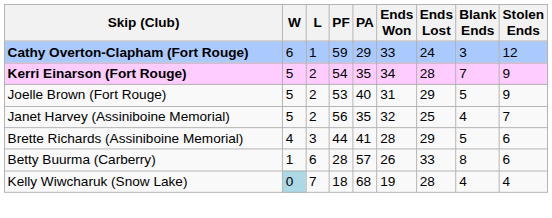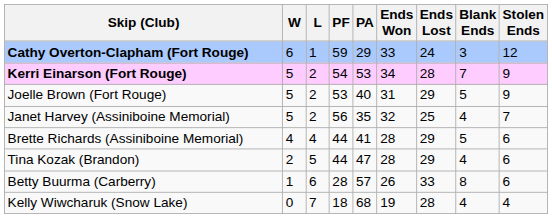 <table class="wikitable">
 <tr>
 <th bgcolor="#efefef" width="320">Skip (Club)</th>
 <th bgcolor="#efefef" width="20">W</th>
 <th bgcolor="#efefef" width="20">L</th>
 <th bgcolor="#efefef" width="20">PF</th>
 <th bgcolor="#efefef" width="20">PA</th>
 <th bgcolor="#efefef" width="20">Ends <br> Won</th>
 <th bgcolor="#efefef" width="20">Ends <br> Lost</th>
 <th bgcolor="#efefef" width="20">Blank <br> Ends</th>
 <th bgcolor="#efefef" width="20">Stolen <br> Ends</th>
 </tr>
 <tr bgcolor="#aac9fc">
 <td><strong>Cathy Overton-Clapham (Fort Rouge)</strong></td>
 <td>6</td>
 <td>1</td>
 <td>59</td>
 <td>29</td>
 <td>33</td>
 <td>24</td>
 <td>3</td>
 <td>12</td>
 </tr>
 <tr bgcolor="#ffccff">
 <td><strong>Kerri Einarson (Fort Rouge)</strong></td>
 <td>5</td>
 <td>2</td>
 <td>54</td>
-<td>35</td>
+<td>53</td>
 <td>34</td>
 <td>28</td>
 <td>7</td>
 <td>9</td>
 </tr>
 <tr>
 <td>Joelle Brown (Fort Rouge)</td>
 <td>5</td>
 <td>2</td>
 <td>53</td>
 <td>40</td>
 <td>31</td>
 <td>29</td>
 <td>5</td>
 <td>9</td>
 </tr>
 <tr>
 <td>Janet Harvey (Assiniboine Memorial)</td>
 <td>5</td>
 <td>2</td>
 <td>56</td>
 <td>35</td>
 <td>32</td>
 <td>25</td>
 <td>4</td>
 <td>7</td>
 </tr>
 <tr>
 <td>Brette Richards (Assiniboine Memorial)</td>
 <td>4</td>
-<td>3</td>
+<td>4</td>
 <td>44</td>
 <td>41</td>
 <td>28</td>
 <td>29</td>
 <td>5</td>
+<td>6</td>
+</tr>
+<tr>
+<td>Tina Kozak (Brandon)</td>
+<td>2</td>
+<td>5</td>
+<td>44</td>
+<td>47</td>
+<td>28</td>
+<td>29</td>
+<td>4</td>
 <td>6</td>
 </tr>
 <tr>
 <td>Betty Buurma (Carberry)</td>
 <td>1</td>
 <td>6</td>
 <td>28</td>
 <td>57</td>
 <td>26</td>
 <td>33</td>
 <td>8</td>
 <td>6</td>
 </tr>
 <tr>
 <td>Kelly Wiwcharuk (Snow Lake)</td>
-<td style="background: lightblue;">0</td>
+<td>0</td>
 <td>7</td>
 <td>18</td>
 <td>68</td>
 <td>19</td>
 <td>28</td>
 <td>4</td>
 <td>4</td>
 </tr>
 </table>
